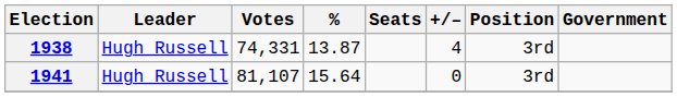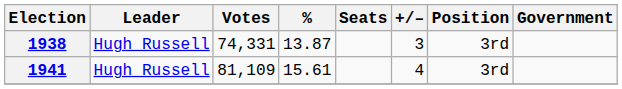 <table class=wikitable style="text-align: right;">
 <tr>
 <th>Election</th>
 <th>Leader</th>
 <th>Votes</th>
 <th>%</th>
 <th>Seats</th>
 <th>+/–</th>
 <th>Position</th>
 <th>Government</th>
 </tr>
 <tr>
 <th><a href='#'>1938</a></th>
 <td><a href='#'>Hugh Russell</a></td>
 <td>74,331</td>
 <td>13.87</td>
 <td></td>
-<td> 4</td>
+<td> 3</td>
 <td> 3rd</td>
 <td></td>
 </tr>
 <tr>
 <th><a href='#'>1941</a></th>
 <td><a href='#'>Hugh Russell</a></td>
-<td>81,107</td>
-<td>15.64</td>
+<td>81,109</td>
+<td>15.61</td>
 <td></td>
-<td> 0</td>
+<td> 4</td>
 <td> 3rd</td>
 <td></td>
 </tr>
 <tr>
 </tr>
 </table>
